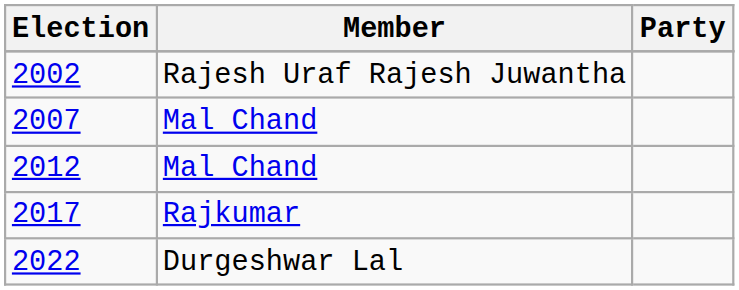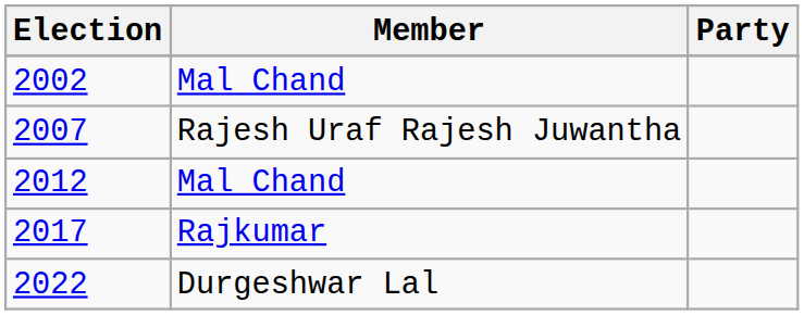 <table class="wikitable sortable">
 <tr>
 <th>Election</th>
 <th>Member</th>
 <th colspan=2>Party</th>
 </tr>
 <tr>
 </tr>
 <tr>
 <td><a href='#'>2002</a></td>
-<td>Rajesh Uraf Rajesh Juwantha</td>
+<td><a href='#'>Mal Chand</a></td>
 <td></td>
 </tr>
 <tr>
 <td><a href='#'>2007</a></td>
-<td><a href='#'>Mal Chand</a></td>
+<td>Rajesh Uraf Rajesh Juwantha</td>
 <td></td>
 </tr>
 <tr>
 <td><a href='#'>2012</a></td>
 <td><a href='#'>Mal Chand</a></td>
 <td></td>
 </tr>
 <tr>
 <td><a href='#'>2017</a></td>
 <td><a href='#'>Rajkumar</a></td>
 <td></td>
 </tr>
 <tr>
 <td><a href='#'>2022</a></td>
 <td>Durgeshwar Lal</td>
 <td></td>
 </tr>
 </table>
